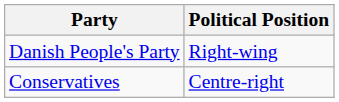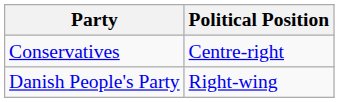 <table class="wikitable mw-collapsible mw-collapsed">
 <tr>
 <th>Party</th>
 <th>Political Position</th>
 </tr>
 <tr>
+<td><a href='#'>Conservatives</a></td>
+<td><a href='#'>Centre-right</a></td>
+</tr>
+<tr>
 <td><a href='#'>Danish People's Party</a></td>
 <td><a href='#'>Right-wing</a></td>
 </tr>
-<tr>
-<td><a href='#'>Conservatives</a></td>
-<td><a href='#'>Centre-right</a></td>
-</tr>
 </table>
